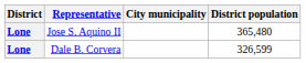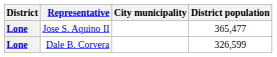 <table class="wikitable" style="font-size:95%;background:white;text-align:center;">
 <tr style="white-space:nowrap;vertical-align:top;">
 <th scope="col" style="text-align:center;">District</th>
 <th scope="col" style="text-align:right;"><a href='#'>Representative</a></th>
 <th scope="col" style="text-align:left;">City  municipality</th>
 <th scope="col" style="text-align:center;">District population</th>
 </tr>
 <tr style="vertical-align:top;">
 <th scope="row" style="text-align:left;"><a href='#'>Lone</a></th>
 <td style="white-space:nowrap;text-align:right;"><a href='#'>Jose S. Aquino II</a></td>
 <td></td>
-<td>365,480</td>
+<td>365,477</td>
 </tr>
 <tr style="vertical-align:top;">
 <th scope="row" style="text-align:left;"><a href='#'>Lone</a></th>
 <td style="white-space:nowrap;text-align:right;"><a href='#'>Dale B. Corvera</a></td>
 <td></td>
 <td>326,599</td>
 </tr>
 </table>
